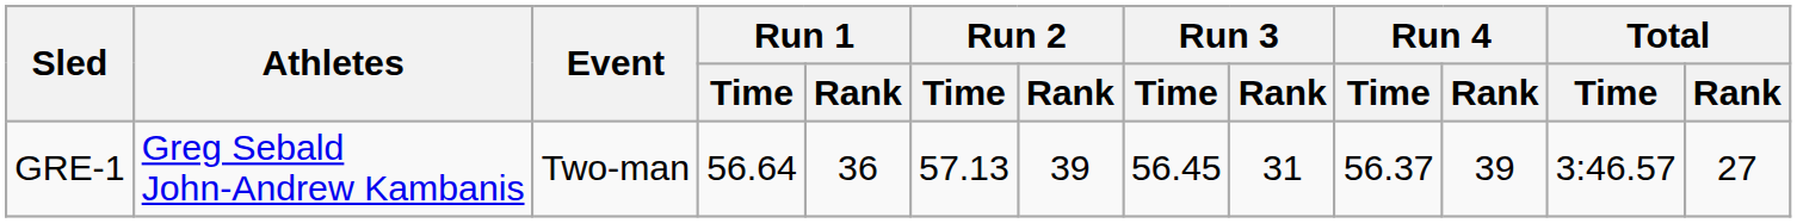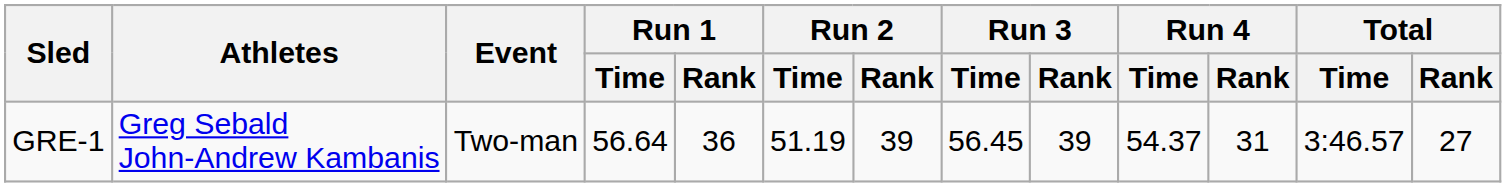 <table class="wikitable" border="1" style="font-size:90%">
 <tr>
 <th rowspan="2">Sled</th>
 <th rowspan="2">Athletes</th>
 <th rowspan="2">Event</th>
 <th colspan="2">Run 1</th>
 <th colspan="2">Run 2</th>
 <th colspan="2">Run 3</th>
 <th colspan="2">Run 4</th>
 <th colspan="2">Total</th>
 </tr>
 <tr>
 <th>Time</th>
 <th>Rank</th>
 <th>Time</th>
 <th>Rank</th>
 <th>Time</th>
 <th>Rank</th>
 <th>Time</th>
 <th>Rank</th>
 <th>Time</th>
 <th>Rank</th>
 </tr>
 <tr>
 <td align="center">GRE-1</td>
 <td><a href='#'>Greg Sebald</a><br><a href='#'>John-Andrew Kambanis</a></td>
 <td>Two-man</td>
 <td align="center">56.64</td>
 <td align="center">36</td>
-<td align="center">57.13</td>
+<td align="center">51.19</td>
 <td align="center">39</td>
 <td align="center">56.45</td>
+<td align="center">39</td>
+<td align="center">54.37</td>
 <td align="center">31</td>
-<td align="center">56.37</td>
-<td align="center">39</td>
 <td align="center">3:46.57</td>
 <td align="center">27</td>
 </tr>
 </table>
